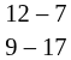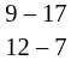 <table style="text-align:center">
 <tr>
 <th width=200></th>
 <th width=100></th>
 <th width=200></th>
 </tr>
 <tr>
+<td align=right></td>
+<td>9 – 17</td>
+<td align=left><strong></strong></td>
+</tr>
+<tr>
 <td align=right><strong></strong></td>
 <td>12 – 7</td>
 <td align=left></td>
 </tr>
-<tr>
-<td align=right></td>
-<td>9 – 17</td>
-<td align=left><strong></strong></td>
-</tr>
 </table>
